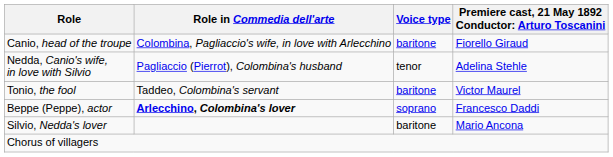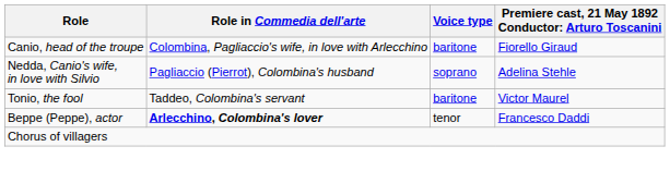 <table class="wikitable">
 <tr>
 <th>Role</th>
 <th>Role in <em><a href='#'>Commedia dell'arte</a></em></th>
 <th><a href='#'>Voice type</a></th>
 <th>Premiere cast, 21 May 1892<br>Conductor: <a href='#'>Arturo Toscanini</a></th>
 </tr>
 <tr>
 <td>Canio, <em>head of the troupe</em></td>
 <td><a href='#'>Colombina</a>, <em>Pagliaccio's wife, in love with Arlecchino</em></td>
 <td><a href='#'>baritone</a></td>
 <td><a href='#'>Fiorello Giraud</a></td>
 </tr>
 <tr>
 <td>Nedda, <em>Canio's wife,<br>in love with Silvio</em></td>
 <td><a href='#'>Pagliaccio</a> (<a href='#'>Pierrot</a>), <em>Colombina's husband</em></td>
-<td>tenor</td>
+<td><a href='#'>soprano</a></td>
 <td><a href='#'>Adelina Stehle</a></td>
 </tr>
 <tr>
 <td>Tonio, <em>the fool</em></td>
 <td>Taddeo, <em>Colombina's servant</em></td>
 <td><a href='#'>baritone</a></td>
 <td><a href='#'>Victor Maurel</a></td>
 </tr>
 <tr>
 <td>Beppe (Peppe), <em>actor</em></td>
 <td><strong><a href='#'>Arlecchino</a>, <em>Colombina's lover</em></strong></td>
-<td><a href='#'>soprano</a></td>
+<td>tenor</td>
 <td><a href='#'>Francesco Daddi</a></td>
-</tr>
-<tr>
-<td>Silvio, <em>Nedda's lover</em></td>
-<td></td>
-<td>baritone</td>
-<td><a href='#'>Mario Ancona</a></td>
 </tr>
 <tr>
 <td colspan="4">Chorus of villagers</td>
 </tr>
 </table>
